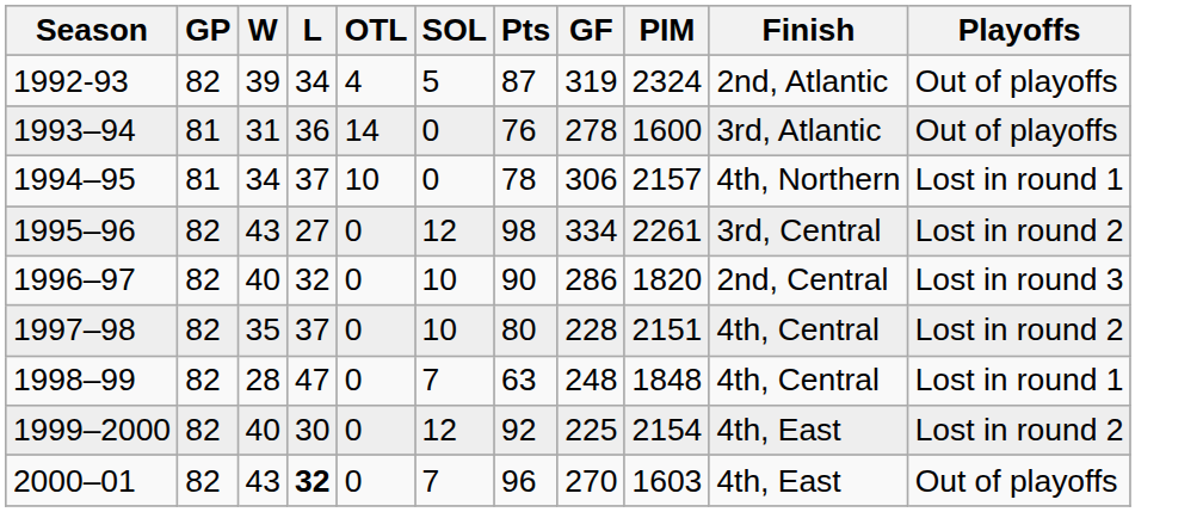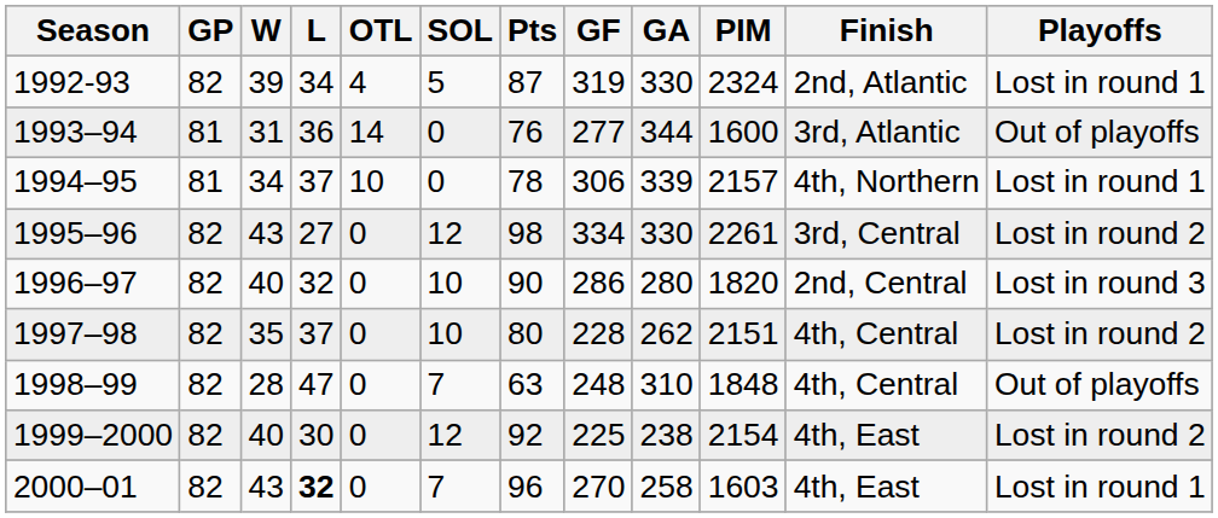 <table class="wikitable">
 <tr>
 <th>Season</th>
 <th>GP</th>
 <th>W</th>
 <th>L</th>
 <th>OTL</th>
 <th>SOL</th>
 <th>Pts</th>
 <th>GF</th>
+<th>GA</th>
 <th>PIM</th>
 <th>Finish</th>
 <th>Playoffs</th>
 </tr>
 <tr>
 <td>1992-93</td>
 <td>82</td>
 <td>39</td>
 <td>34</td>
 <td>4</td>
 <td>5</td>
 <td>87</td>
 <td>319</td>
+<td>330</td>
 <td>2324</td>
 <td>2nd, Atlantic</td>
-<td>Out of playoffs</td>
+<td>Lost in round 1</td>
 </tr>
 <tr bgcolor="#eeeeee">
 <td>1993–94</td>
 <td>81</td>
 <td>31</td>
 <td>36</td>
 <td>14</td>
 <td>0</td>
 <td>76</td>
-<td>278</td>
+<td>277</td>
+<td>344</td>
 <td>1600</td>
 <td>3rd, Atlantic</td>
 <td>Out of playoffs</td>
 </tr>
 <tr>
 <td>1994–95</td>
 <td>81</td>
 <td>34</td>
 <td>37</td>
 <td>10</td>
 <td>0</td>
 <td>78</td>
 <td>306</td>
+<td>339</td>
 <td>2157</td>
 <td>4th, Northern</td>
 <td>Lost in round 1</td>
 </tr>
 <tr bgcolor="#eeeeee">
 <td>1995–96</td>
 <td>82</td>
 <td>43</td>
 <td>27</td>
 <td>0</td>
 <td>12</td>
 <td>98</td>
 <td>334</td>
+<td>330</td>
 <td>2261</td>
 <td>3rd, Central</td>
 <td>Lost in round 2</td>
 </tr>
 <tr>
 <td>1996–97</td>
 <td>82</td>
 <td>40</td>
 <td>32</td>
 <td>0</td>
 <td>10</td>
 <td>90</td>
 <td>286</td>
+<td>280</td>
 <td>1820</td>
 <td>2nd, Central</td>
 <td>Lost in round 3</td>
 </tr>
 <tr bgcolor="#eeeeee">
 <td>1997–98</td>
 <td>82</td>
 <td>35</td>
 <td>37</td>
 <td>0</td>
 <td>10</td>
 <td>80</td>
 <td>228</td>
+<td>262</td>
 <td>2151</td>
 <td>4th, Central</td>
 <td>Lost in round 2</td>
 </tr>
 <tr>
 <td>1998–99</td>
 <td>82</td>
 <td>28</td>
 <td>47</td>
 <td>0</td>
 <td>7</td>
 <td>63</td>
 <td>248</td>
+<td>310</td>
 <td>1848</td>
 <td>4th, Central</td>
-<td>Lost in round 1</td>
+<td>Out of playoffs</td>
 </tr>
 <tr bgcolor="#eeeeee">
 <td>1999–2000</td>
 <td>82</td>
 <td>40</td>
 <td>30</td>
 <td>0</td>
 <td>12</td>
 <td>92</td>
 <td>225</td>
+<td>238</td>
 <td>2154</td>
 <td>4th, East</td>
 <td>Lost in round 2</td>
 </tr>
 <tr>
 <td>2000–01</td>
 <td>82</td>
 <td>43</td>
 <td><strong>32</strong></td>
 <td>0</td>
 <td>7</td>
 <td>96</td>
 <td>270</td>
+<td>258</td>
 <td>1603</td>
 <td>4th, East</td>
-<td>Out of playoffs</td>
+<td>Lost in round 1</td>
 </tr>
 </table>
